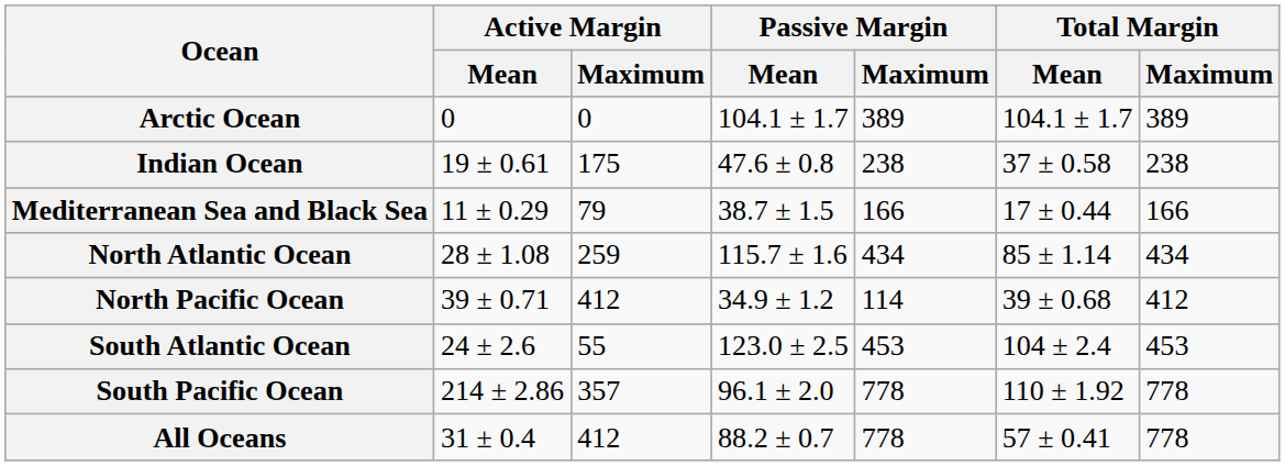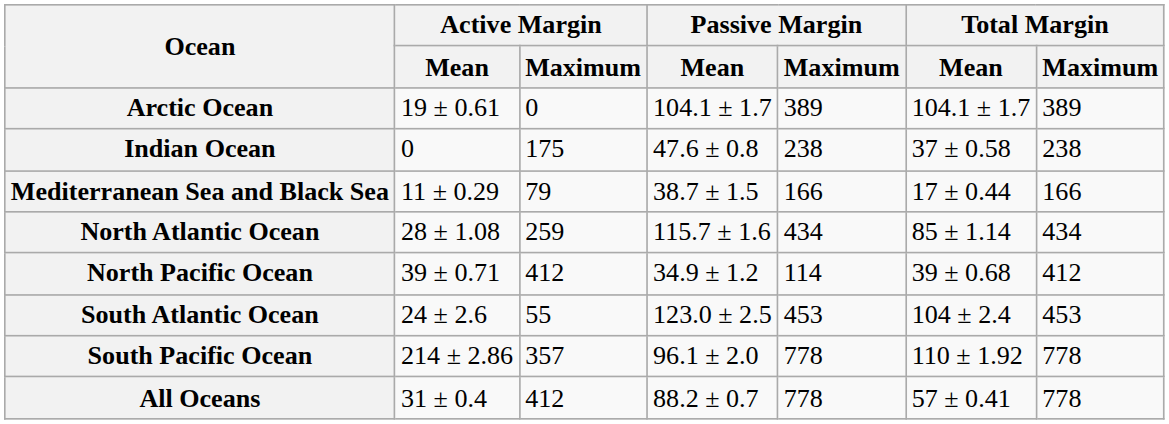 <table class="wikitable">
 <tr>
 <th rowspan=2>Ocean</th>
 <th colspan=2>Active Margin</th>
 <th colspan=2>Passive Margin</th>
 <th colspan=2>Total Margin</th>
 </tr>
 <tr>
 <th>Mean</th>
 <th>Maximum</th>
 <th>Mean</th>
 <th>Maximum</th>
 <th>Mean</th>
 <th>Maximum</th>
 </tr>
 <tr>
 <th>Arctic Ocean</th>
-<td>0</td>
+<td>19 ± 0.61</td>
 <td>0</td>
 <td>104.1 ± 1.7</td>
 <td>389</td>
 <td>104.1 ± 1.7</td>
 <td>389</td>
 </tr>
 <tr>
 <th>Indian Ocean</th>
-<td>19 ± 0.61</td>
+<td>0</td>
 <td>175</td>
 <td>47.6 ± 0.8</td>
 <td>238</td>
 <td>37 ± 0.58</td>
 <td>238</td>
 </tr>
 <tr>
 <th>Mediterranean Sea and Black Sea</th>
 <td>11 ± 0.29</td>
 <td>79</td>
 <td>38.7 ± 1.5</td>
 <td>166</td>
 <td>17 ± 0.44</td>
 <td>166</td>
 </tr>
 <tr>
 <th>North Atlantic Ocean</th>
 <td>28 ± 1.08</td>
 <td>259</td>
 <td>115.7 ± 1.6</td>
 <td>434</td>
 <td>85 ± 1.14</td>
 <td>434</td>
 </tr>
 <tr>
 <th>North Pacific Ocean</th>
 <td>39 ± 0.71</td>
 <td>412</td>
 <td>34.9 ± 1.2</td>
 <td>114</td>
 <td>39 ± 0.68</td>
 <td>412</td>
 </tr>
 <tr>
 <th>South Atlantic Ocean</th>
 <td>24 ± 2.6</td>
 <td>55</td>
 <td>123.0 ± 2.5</td>
 <td>453</td>
 <td>104 ± 2.4</td>
 <td>453</td>
 </tr>
 <tr>
 <th>South Pacific Ocean</th>
 <td>214 ± 2.86</td>
 <td>357</td>
 <td>96.1 ± 2.0</td>
 <td>778</td>
 <td>110 ± 1.92</td>
 <td>778</td>
 </tr>
 <tr>
 <th>All Oceans</th>
 <td>31 ± 0.4</td>
 <td>412</td>
 <td>88.2 ± 0.7</td>
 <td>778</td>
 <td>57 ± 0.41</td>
 <td>778</td>
 </tr>
 </table>
